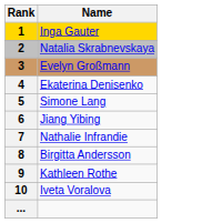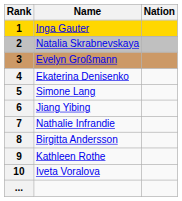 <table class="wikitable">
 <tr>
 <th>Rank</th>
 <th>Name</th>
+<th>Nation</th>
 </tr>
 <tr bgcolor="gold">
 <td align="center"><strong>1</strong></td>
 <td><a href='#'>Inga Gauter</a></td>
+<td></td>
 </tr>
 <tr bgcolor="silver">
 <td align="center"><strong>2</strong></td>
 <td><a href='#'>Natalia Skrabnevskaya</a></td>
+<td></td>
 </tr>
 <tr bgcolor="cc9966">
 <td align="center"><strong>3</strong></td>
 <td><a href='#'>Evelyn Großmann</a></td>
+<td></td>
 </tr>
 <tr>
 <th>4</th>
 <td><a href='#'>Ekaterina Denisenko</a></td>
+<td></td>
 </tr>
 <tr>
 <th>5</th>
 <td><a href='#'>Simone Lang</a></td>
+<td></td>
 </tr>
 <tr>
 <th>6</th>
 <td><a href='#'>Jiang Yibing</a></td>
+<td></td>
 </tr>
 <tr>
 <th>7</th>
 <td><a href='#'>Nathalie Infrandie</a></td>
+<td></td>
 </tr>
 <tr>
 <th>8</th>
 <td><a href='#'>Birgitta Andersson</a></td>
+<td></td>
 </tr>
 <tr>
 <th>9</th>
 <td><a href='#'>Kathleen Rothe</a></td>
+<td></td>
 </tr>
 <tr>
 <th>10</th>
 <td><a href='#'>Iveta Voralova</a></td>
+<td></td>
 </tr>
 <tr>
 <th>...</th>
 <td></td>
+<td></td>
 </tr>
 </table>
